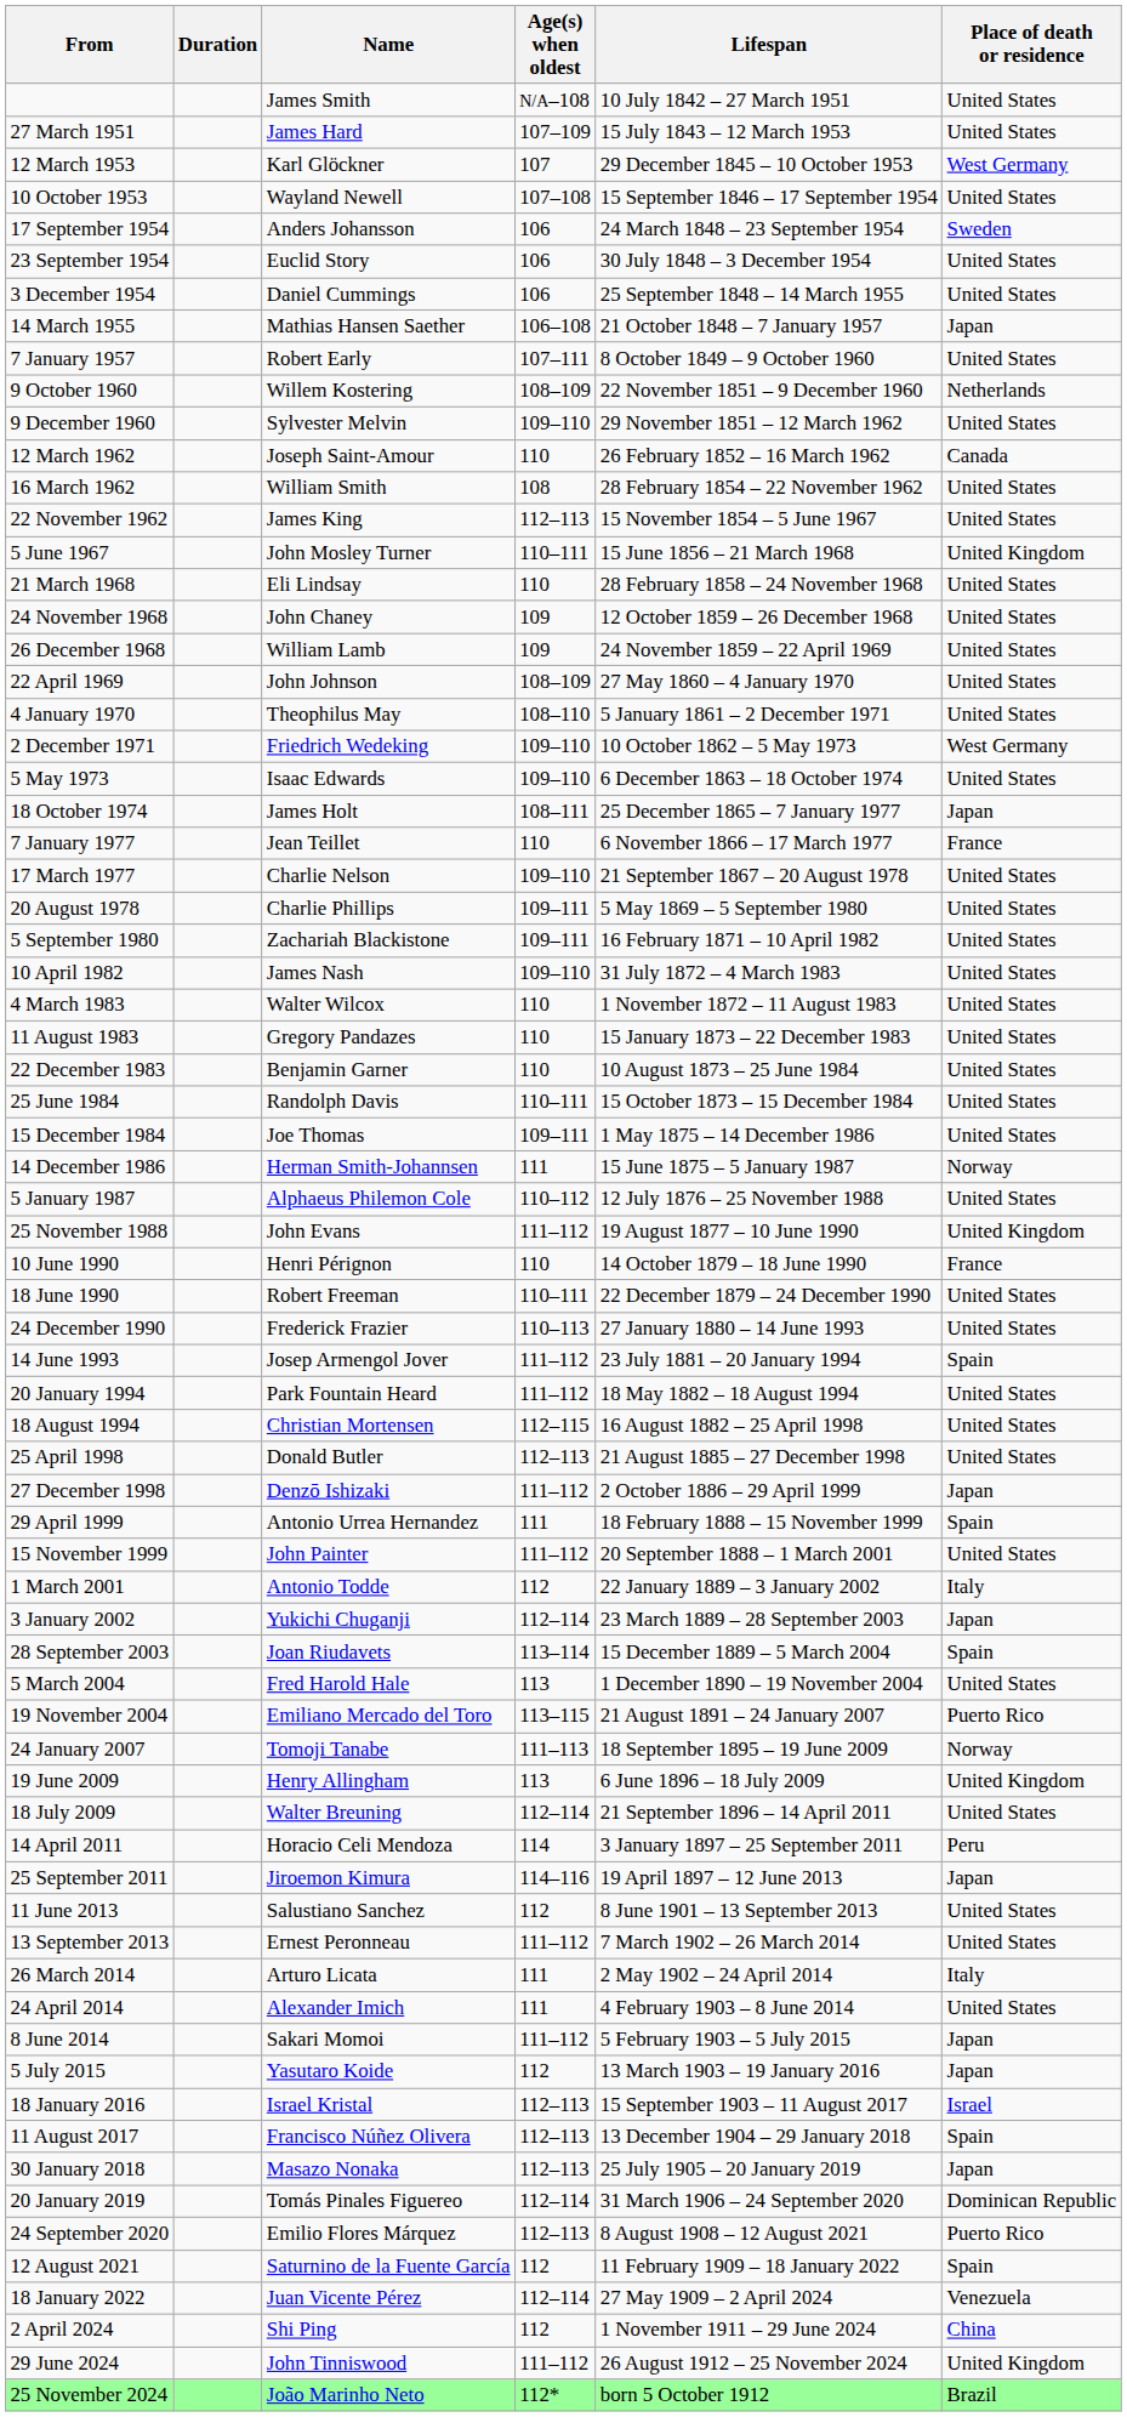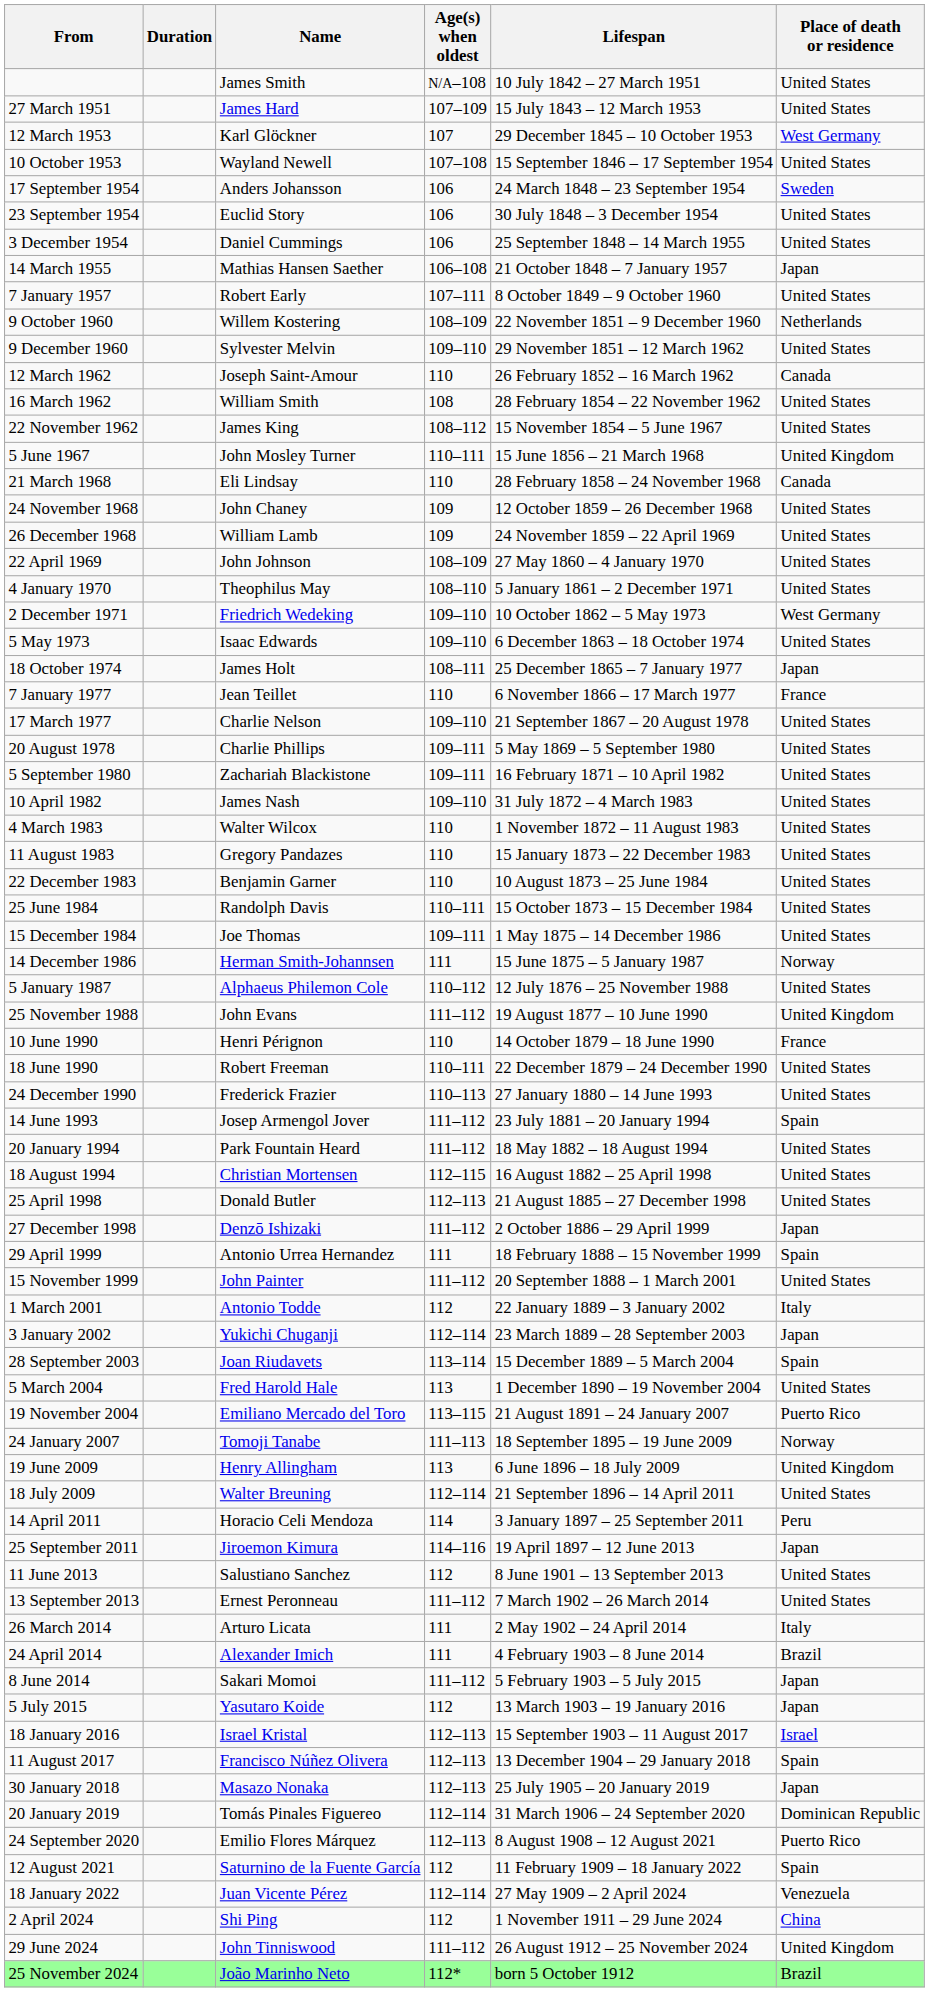 <table class="wikitable sortable">
 <tr>
 <th>From</th>
 <th>Duration</th>
 <th>Name</th>
 <th>Age(s) <br> when <br> oldest</th>
 <th>Lifespan</th>
 <th nowrap>Place of death <br> or residence</th>
 </tr>
 <tr>
 <td></td>
 <td></td>
 <td data-sort-value="Smith">James Smith</td>
 <td><small>N/A</small>–108</td>
 <td nowrap>10 July 1842 – 27 March 1951 <br> </td>
 <td>United States</td>
 </tr>
 <tr>
 <td>27 March 1951</td>
 <td></td>
 <td data-sort-value="Hard"><a href='#'>James Hard</a></td>
 <td>107–109</td>
 <td nowrap>15 July 1843 – 12 March 1953 <br> </td>
 <td>United States</td>
 </tr>
 <tr>
 <td>12 March 1953</td>
 <td></td>
 <td data-sort-value="Glockner">Karl Glöckner</td>
 <td>107</td>
 <td nowrap>29 December 1845 – 10 October 1953 <br> </td>
 <td><a href='#'>West Germany</a></td>
 </tr>
 <tr>
 <td>10 October 1953</td>
 <td></td>
 <td data-sort-value="Newell">Wayland Newell</td>
 <td>107–108</td>
 <td nowrap>15 September 1846 – 17 September 1954 <br> </td>
 <td>United States</td>
 </tr>
 <tr>
 <td>17 September 1954</td>
 <td></td>
 <td data-sort-value="Johansson">Anders Johansson</td>
 <td>106</td>
 <td nowrap>24 March 1848 – 23 September 1954 <br> </td>
 <td><a href='#'>Sweden</a></td>
 </tr>
 <tr>
 <td>23 September 1954</td>
 <td></td>
 <td data-sort-value="Story">Euclid Story</td>
 <td>106</td>
 <td nowrap>30 July 1848 – 3 December 1954 <br> </td>
 <td>United States</td>
 </tr>
 <tr>
 <td>3 December 1954</td>
 <td></td>
 <td data-sort-value="Cummings">Daniel Cummings</td>
 <td>106</td>
 <td nowrap>25 September 1848 – 14 March 1955 <br> </td>
 <td>United States</td>
 </tr>
 <tr>
 <td>14 March 1955</td>
 <td></td>
 <td data-sort-value="Hansen">Mathias Hansen Saether</td>
 <td>106–108</td>
 <td>21 October 1848 – 7 January 1957 <br> </td>
 <td>Japan</td>
 </tr>
 <tr>
 <td>7 January 1957</td>
 <td></td>
 <td data-sort-value="Early">Robert Early</td>
 <td>107–111</td>
 <td nowrap>8 October 1849 – 9 October 1960 <br> </td>
 <td>United States</td>
 </tr>
 <tr>
 <td>9 October 1960</td>
 <td></td>
 <td>Willem Kostering</td>
 <td>108–109</td>
 <td>22 November 1851 – 9 December 1960 <br> </td>
 <td>Netherlands</td>
 </tr>
 <tr>
 <td>9 December 1960</td>
 <td></td>
 <td data-sort-value="Melvin">Sylvester Melvin</td>
 <td>109–110</td>
 <td nowrap>29 November 1851 – 12 March 1962 <br> </td>
 <td>United States</td>
 </tr>
 <tr>
 <td>12 March 1962</td>
 <td></td>
 <td data-sort-value="Saint-Amour">Joseph Saint-Amour</td>
 <td>110</td>
 <td nowrap>26 February 1852 – 16 March 1962 <br> </td>
 <td>Canada</td>
 </tr>
 <tr>
 <td>16 March 1962</td>
 <td></td>
 <td data-sort-value="Smith">William Smith</td>
 <td>108</td>
 <td>28 February 1854 – 22 November 1962 <br> </td>
 <td>United States</td>
 </tr>
 <tr>
 <td>22 November 1962</td>
 <td></td>
 <td data-sort-value="King">James King</td>
-<td>112–113</td>
+<td>108–112</td>
 <td nowrap>15 November 1854 – 5 June 1967 <br> </td>
 <td>United States</td>
 </tr>
 <tr>
 <td>5 June 1967</td>
 <td></td>
 <td data-sort-value="Turner">John Mosley Turner</td>
 <td>110–111</td>
 <td nowrap>15 June 1856 – 21 March 1968 <br> </td>
 <td>United Kingdom</td>
 </tr>
 <tr>
 <td>21 March 1968</td>
 <td></td>
 <td data-sort-value="Lindsay">Eli Lindsay</td>
 <td>110</td>
 <td nowrap>28 February 1858 – 24 November 1968 <br> </td>
-<td>United States</td>
+<td>Canada</td>
 </tr>
 <tr>
 <td>24 November 1968</td>
 <td></td>
 <td data-sort-value="Chaney">John Chaney</td>
 <td>109</td>
 <td>12 October 1859 – 26 December 1968 <br> </td>
 <td>United States</td>
 </tr>
 <tr>
 <td>26 December 1968</td>
 <td></td>
 <td data-sort-value="Lamb">William Lamb</td>
 <td>109</td>
 <td>24 November 1859 – 22 April 1969 <br> </td>
 <td>United States</td>
 </tr>
 <tr>
 <td>22 April 1969</td>
 <td></td>
 <td data-sort-value="Johnson">John Johnson</td>
 <td>108–109</td>
 <td nowrap>27 May 1860 – 4 January 1970 <br> </td>
 <td>United States</td>
 </tr>
 <tr>
 <td>4 January 1970</td>
 <td></td>
 <td data-sort-value="May">Theophilus May</td>
 <td>108–110</td>
 <td nowrap>5 January 1861 – 2 December 1971 <br> </td>
 <td>United States</td>
 </tr>
 <tr>
 <td>2 December 1971</td>
 <td></td>
 <td data-sort-value="Wedeking"><a href='#'>Friedrich Wedeking</a></td>
 <td>109–110</td>
 <td nowrap>10 October 1862 – 5 May 1973 <br> </td>
 <td>West Germany</td>
 </tr>
 <tr>
 <td>5 May 1973</td>
 <td></td>
 <td data-sort-value="Edwards">Isaac Edwards</td>
 <td>109–110</td>
 <td>6 December 1863 – 18 October 1974 <br> </td>
 <td>United States</td>
 </tr>
 <tr>
 <td>18 October 1974</td>
 <td></td>
 <td data-sort-value="Holt">James Holt</td>
 <td>108–111</td>
 <td>25 December 1865 – 7 January 1977 <br> </td>
 <td>Japan</td>
 </tr>
 <tr>
 <td>7 January 1977</td>
 <td></td>
 <td data-sort-value="Teillet">Jean Teillet</td>
 <td>110</td>
 <td>6 November 1866 – 17 March 1977 <br> </td>
 <td>France</td>
 </tr>
 <tr>
 <td>17 March 1977</td>
 <td></td>
 <td data-sort-value="Nelson">Charlie Nelson</td>
 <td>109–110</td>
 <td nowrap>21 September 1867 – 20 August 1978 <br> </td>
 <td>United States</td>
 </tr>
 <tr>
 <td>20 August 1978</td>
 <td></td>
 <td data-sort-value="Phillips">Charlie Phillips</td>
 <td>109–111</td>
 <td>5 May 1869 – 5 September 1980 <br> </td>
 <td>United States</td>
 </tr>
 <tr>
 <td>5 September 1980</td>
 <td></td>
 <td data-sort-value="Blackistone">Zachariah Blackistone</td>
 <td>109–111</td>
 <td>16 February 1871 – 10 April 1982 <br> </td>
 <td>United States</td>
 </tr>
 <tr>
 <td>10 April 1982</td>
 <td></td>
 <td data-sort-value="Nash">James Nash</td>
 <td>109–110</td>
 <td>31 July 1872 – 4 March 1983 <br> </td>
 <td>United States</td>
 </tr>
 <tr>
 <td>4 March 1983</td>
 <td></td>
 <td data-sort-value="Wilcox">Walter Wilcox</td>
 <td>110</td>
 <td>1 November 1872 – 11 August 1983 <br> </td>
 <td>United States</td>
 </tr>
 <tr>
 <td>11 August 1983</td>
 <td></td>
 <td data-sort-value="Pandazes">Gregory Pandazes</td>
 <td>110</td>
 <td>15 January 1873 – 22 December 1983 <br> </td>
 <td>United States</td>
 </tr>
 <tr>
 <td>22 December 1983</td>
 <td></td>
 <td data-sort-value="Garner">Benjamin Garner</td>
 <td>110</td>
 <td>10 August 1873 – 25 June 1984 <br> </td>
 <td>United States</td>
 </tr>
 <tr>
 <td>25 June 1984</td>
 <td></td>
 <td data-sort-value="Davis">Randolph Davis</td>
 <td>110–111</td>
 <td>15 October 1873 – 15 December 1984 <br> </td>
 <td>United States</td>
 </tr>
 <tr>
 <td>15 December 1984</td>
 <td></td>
 <td data-sort-value="Thomas, Joe">Joe Thomas</td>
 <td>109–111</td>
 <td>1 May 1875 – 14 December 1986 <br> </td>
 <td>United States</td>
 </tr>
 <tr>
 <td>14 December 1986</td>
 <td></td>
 <td data-sort-value="Smith"><a href='#'>Herman Smith-Johannsen</a></td>
 <td>111</td>
 <td>15 June 1875 – 5 January 1987 <br> </td>
 <td>Norway</td>
 </tr>
 <tr>
 <td>5 January 1987</td>
 <td></td>
 <td data-sort-value="Cole"><a href='#'>Alphaeus Philemon Cole</a></td>
 <td>110–112</td>
 <td>12 July 1876 – 25 November 1988 <br> </td>
 <td>United States</td>
 </tr>
 <tr>
 <td>25 November 1988</td>
 <td></td>
 <td data-sort-value="Evans">John Evans</td>
 <td>111–112</td>
 <td>19 August 1877 – 10 June 1990 <br> </td>
 <td>United Kingdom</td>
 </tr>
 <tr>
 <td>10 June 1990</td>
 <td></td>
 <td data-sort-value="Pérignon">Henri Pérignon</td>
 <td>110</td>
 <td>14 October 1879 – 18 June 1990 <br> </td>
 <td>France</td>
 </tr>
 <tr>
 <td>18 June 1990</td>
 <td></td>
 <td data-sort-value="Freeman">Robert Freeman</td>
 <td>110–111</td>
 <td>22 December 1879 – 24 December 1990 <br> </td>
 <td>United States</td>
 </tr>
 <tr>
 <td>24 December 1990</td>
 <td></td>
 <td data-sort-value="Frazier">Frederick Frazier</td>
 <td>110–113</td>
 <td>27 January 1880 – 14 June 1993 <br> </td>
 <td>United States</td>
 </tr>
 <tr>
 <td>14 June 1993</td>
 <td></td>
 <td data-sort-value="Armengol">Josep Armengol Jover</td>
 <td>111–112</td>
 <td>23 July 1881 – 20 January 1994 <br> </td>
 <td>Spain</td>
 </tr>
 <tr>
 <td>20 January 1994</td>
 <td></td>
 <td data-sort-value="Heard">Park Fountain Heard</td>
 <td>111–112</td>
 <td>18 May 1882 – 18 August 1994 <br> </td>
 <td>United States</td>
 </tr>
 <tr>
 <td>18 August 1994</td>
 <td></td>
 <td data-sort-value="Mortensen"><a href='#'>Christian Mortensen</a></td>
 <td>112–115</td>
 <td>16 August 1882 – 25 April 1998 <br> </td>
 <td>United States</td>
 </tr>
 <tr>
 <td>25 April 1998</td>
 <td></td>
 <td data-sort-value="Butler">Donald Butler</td>
 <td>112–113</td>
 <td nowrap>21 August 1885 – 27 December 1998 <br> </td>
 <td>United States</td>
 </tr>
 <tr>
 <td>27 December 1998</td>
 <td></td>
 <td data-sort-value="Ishizaki"><a href='#'>Denzō Ishizaki</a></td>
 <td>111–112</td>
 <td>2 October 1886 – 29 April 1999 <br> </td>
 <td>Japan</td>
 </tr>
 <tr>
 <td>29 April 1999</td>
 <td></td>
 <td data-sort-value="Urrea">Antonio Urrea Hernandez</td>
 <td>111</td>
 <td>18 February 1888 – 15 November 1999 <br> </td>
 <td>Spain</td>
 </tr>
 <tr>
 <td>15 November 1999</td>
 <td></td>
 <td data-sort-value="Painter"><a href='#'>John Painter</a></td>
 <td>111–112</td>
 <td>20 September 1888 – 1 March 2001 <br> </td>
 <td>United States</td>
 </tr>
 <tr>
 <td>1 March 2001</td>
 <td></td>
 <td data-sort-value="Todde"><a href='#'>Antonio Todde</a></td>
 <td>112</td>
 <td>22 January 1889 – 3 January 2002 <br> </td>
 <td>Italy</td>
 </tr>
 <tr>
 <td>3 January 2002</td>
 <td></td>
 <td data-sort-value="Chuganji"><a href='#'>Yukichi Chuganji</a></td>
 <td>112–114</td>
 <td>23 March 1889 – 28 September 2003 <br> </td>
 <td>Japan</td>
 </tr>
 <tr>
 <td>28 September 2003</td>
 <td></td>
 <td data-sort-value="Riudavets"><a href='#'>Joan Riudavets</a></td>
 <td>113–114</td>
 <td>15 December 1889 – 5 March 2004 <br> </td>
 <td>Spain</td>
 </tr>
 <tr>
 <td>5 March 2004</td>
 <td></td>
 <td data-sort-value="Hale"><a href='#'>Fred Harold Hale</a></td>
 <td>113</td>
 <td nowrap>1 December 1890 – 19 November 2004 <br> </td>
 <td>United States</td>
 </tr>
 <tr>
 <td>19 November 2004</td>
 <td></td>
 <td data-sort-value="Mercado"><a href='#'>Emiliano Mercado del Toro</a></td>
 <td>113–115</td>
 <td>21 August 1891 – 24 January 2007 <br> </td>
 <td>Puerto Rico</td>
 </tr>
 <tr>
 <td>24 January 2007</td>
 <td></td>
 <td data-sort-value="Tanabe"><a href='#'>Tomoji Tanabe</a></td>
 <td>111–113</td>
 <td>18 September 1895 – 19 June 2009 <br> </td>
 <td>Norway</td>
 </tr>
 <tr>
 <td>19 June 2009</td>
 <td></td>
 <td data-sort-value="Allingham"><a href='#'>Henry Allingham</a></td>
 <td>113</td>
 <td>6 June 1896 – 18 July 2009 <br> </td>
 <td>United Kingdom</td>
 </tr>
 <tr>
 <td>18 July 2009</td>
 <td></td>
 <td data-sort-value="Breuning"><a href='#'>Walter Breuning</a></td>
 <td>112–114</td>
 <td>21 September 1896 – 14 April 2011 <br> </td>
 <td>United States</td>
 </tr>
 <tr>
 <td>14 April 2011</td>
 <td></td>
 <td data-sort-value="Celi">Horacio Celi Mendoza</td>
 <td>114</td>
 <td>3 January 1897 – 25 September 2011 <br> </td>
 <td>Peru</td>
 </tr>
 <tr>
 <td>25 September 2011</td>
 <td></td>
 <td data-sort-value="Kimura"><a href='#'>Jiroemon Kimura</a></td>
 <td>114–116</td>
 <td>19 April 1897 – 12 June 2013 <br> </td>
 <td>Japan</td>
 </tr>
 <tr>
 <td>11 June 2013</td>
 <td></td>
 <td data-sort-value="Sanchez">Salustiano Sanchez</td>
 <td>112</td>
 <td>8 June 1901 – 13 September 2013 <br> </td>
 <td>United States</td>
 </tr>
 <tr>
 <td>13 September 2013</td>
 <td></td>
 <td data-sort-value="Peronneau">Ernest Peronneau</td>
 <td>111–112</td>
 <td>7 March 1902 – 26 March 2014 <br> </td>
 <td>United States</td>
 </tr>
 <tr>
 <td>26 March 2014</td>
 <td></td>
 <td data-sort-value="Licata">Arturo Licata</td>
 <td>111</td>
 <td>2 May 1902 – 24 April 2014 <br> </td>
 <td>Italy</td>
 </tr>
 <tr>
 <td>24 April 2014</td>
 <td></td>
 <td data-sort-value="Imich"><a href='#'>Alexander Imich</a></td>
 <td>111</td>
 <td>4 February 1903 – 8 June 2014 <br> </td>
-<td>United States</td>
+<td>Brazil</td>
 </tr>
 <tr>
 <td>8 June 2014</td>
 <td></td>
 <td data-sort-value="Momoi">Sakari Momoi</td>
 <td>111–112</td>
 <td>5 February 1903 – 5 July 2015 <br> </td>
 <td>Japan</td>
 </tr>
 <tr>
 <td>5 July 2015</td>
 <td></td>
 <td data-sort-value="Koide"><a href='#'>Yasutaro Koide</a></td>
 <td>112</td>
 <td>13 March 1903 – 19 January 2016 <br> </td>
 <td>Japan</td>
 </tr>
 <tr>
 <td>18 January 2016</td>
 <td></td>
 <td data-sort-value="Kristal"><a href='#'>Israel Kristal</a></td>
 <td>112–113</td>
 <td>15 September 1903 – 11 August 2017 <br> </td>
 <td><a href='#'>Israel</a></td>
 </tr>
 <tr>
 <td>11 August 2017</td>
 <td></td>
 <td data-sort-value="Núñez"><a href='#'>Francisco Núñez Olivera</a></td>
 <td>112–113</td>
 <td>13 December 1904 – 29 January 2018 <br> </td>
 <td>Spain</td>
 </tr>
 <tr>
 <td>30 January 2018</td>
 <td></td>
 <td data-sort-value="Nonaka"><a href='#'>Masazo Nonaka</a></td>
 <td>112–113</td>
 <td>25 July 1905 – 20 January 2019 <br> </td>
 <td>Japan</td>
 </tr>
 <tr>
 <td>20 January 2019</td>
 <td></td>
 <td data-sort-value="Pinales">Tomás Pinales Figuereo</td>
 <td>112–114</td>
 <td>31 March 1906 – 24 September 2020 <br> </td>
 <td>Dominican Republic</td>
 </tr>
 <tr>
 <td>24 September 2020</td>
 <td></td>
 <td data-sort-value="Flores">Emilio Flores Márquez</td>
 <td>112–113</td>
 <td>8 August 1908 – 12 August 2021 <br> </td>
 <td>Puerto Rico</td>
 </tr>
 <tr>
 <td>12 August 2021</td>
 <td></td>
 <td data-sort-value="Fuente"><a href='#'>Saturnino de la Fuente García</a></td>
 <td>112</td>
 <td>11 February 1909 – 18 January 2022 <br> </td>
 <td>Spain</td>
 </tr>
 <tr>
 <td>18 January 2022</td>
 <td></td>
 <td data-sort-value="Pérez"><a href='#'>Juan Vicente Pérez</a></td>
 <td>112–114</td>
 <td>27 May 1909 – 2 April 2024 <br> </td>
 <td>Venezuela</td>
 </tr>
 <tr>
 <td>2 April 2024</td>
 <td></td>
 <td data-sort-value="Ping"><a href='#'>Shi Ping</a></td>
 <td>112</td>
 <td>1 November 1911 – 29 June 2024 <br> </td>
 <td><a href='#'>China</a></td>
 </tr>
 <tr>
 <td>29 June 2024</td>
 <td></td>
 <td data-sort-value="Tinniswood"><a href='#'>John Tinniswood</a></td>
 <td>111–112</td>
 <td>26 August 1912 – 25 November 2024 <br> </td>
 <td>United Kingdom</td>
 </tr>
 <tr style="background:#9f9;">
 <td>25 November 2024</td>
 <td></td>
 <td data-sort-value="Neto"><a href='#'>João Marinho Neto</a></td>
 <td>112*</td>
 <td>born 5 October 1912 <br> </td>
 <td>Brazil</td>
 </tr>
 </table>
